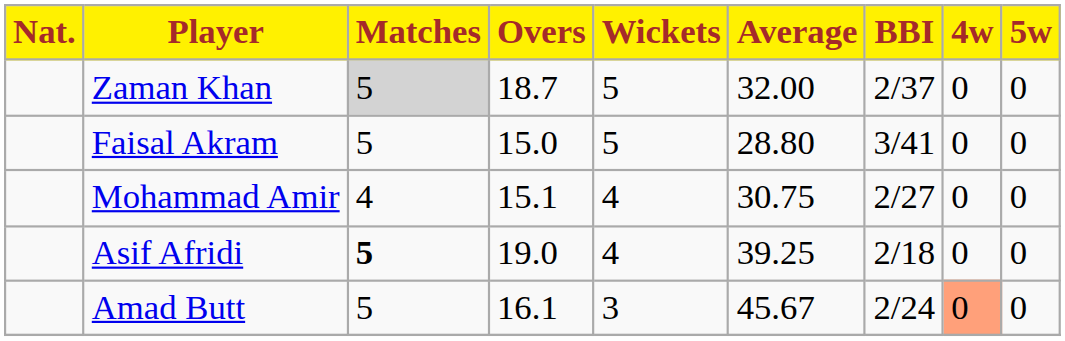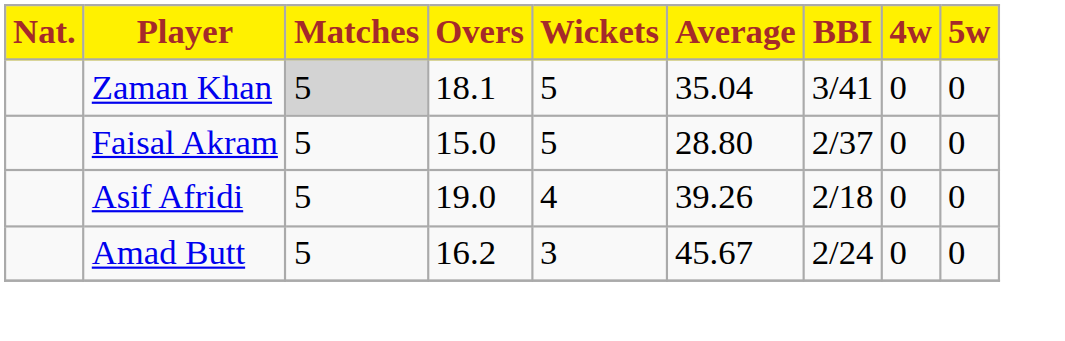 <table class="wikitable sortable" style="font-size:100%">
 <tr>
 <th style="text-align:center; background:#FFF100; color:brown;">Nat.</th>
 <th style="text-align:center; background:#FFF100; color:brown;">Player</th>
 <th style="text-align:center; background:#FFF100; color:brown;">Matches</th>
 <th style="text-align:center; background:#FFF100; color:brown;">Overs</th>
 <th style="text-align:center; background:#FFF100; color:brown;">Wickets</th>
 <th style="text-align:center; background:#FFF100; color:brown;">Average</th>
 <th style="text-align:center; background:#FFF100; color:brown;">BBI</th>
 <th style="text-align:center; background:#FFF100; color:brown;">4w</th>
 <th style="text-align:center; background:#FFF100; color:brown;">5w</th>
 </tr>
 <tr>
 <td></td>
 <td><a href='#'>Zaman Khan</a></td>
 <td style="background: lightgrey;">5</td>
-<td>18.7</td>
+<td>18.1</td>
 <td>5</td>
-<td>32.00</td>
-<td>2/37</td>
+<td>35.04</td>
+<td>3/41</td>
 <td>0</td>
 <td>0</td>
 </tr>
 <tr>
 <td></td>
 <td><a href='#'>Faisal Akram</a></td>
 <td>5</td>
 <td>15.0</td>
 <td>5</td>
 <td>28.80</td>
-<td>3/41</td>
-<td>0</td>
-<td>0</td>
-</tr>
-<tr>
-<td></td>
-<td><a href='#'>Mohammad Amir</a></td>
-<td>4</td>
-<td>15.1</td>
-<td>4</td>
-<td>30.75</td>
-<td>2/27</td>
+<td>2/37</td>
 <td>0</td>
 <td>0</td>
 </tr>
 <tr>
 <td></td>
 <td><a href='#'>Asif Afridi</a></td>
-<td><strong>5</strong></td>
+<td>5</td>
 <td>19.0</td>
 <td>4</td>
-<td>39.25</td>
+<td>39.26</td>
 <td>2/18</td>
 <td>0</td>
 <td>0</td>
 </tr>
 <tr>
 <td></td>
 <td><a href='#'>Amad Butt</a></td>
 <td>5</td>
-<td>16.1</td>
+<td>16.2</td>
 <td>3</td>
 <td>45.67</td>
 <td>2/24</td>
-<td style="background: lightsalmon;">0</td>
+<td>0</td>
 <td>0</td>
 </tr>
 <tr>
 </tr>
 </table>
